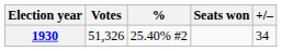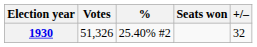 <table class=wikitable style="text-align: right;">
 <tr>
 <th>Election year</th>
 <th>Votes</th>
 <th>%</th>
 <th>Seats won</th>
 <th>+/–</th>
 </tr>
 <tr>
 <th><a href='#'>1930</a></th>
 <td>51,326</td>
 <td>25.40% #2</td>
 <td align=left></td>
-<td align=left> 34</td>
+<td align=left> 32</td>
 </tr>
 </table>
